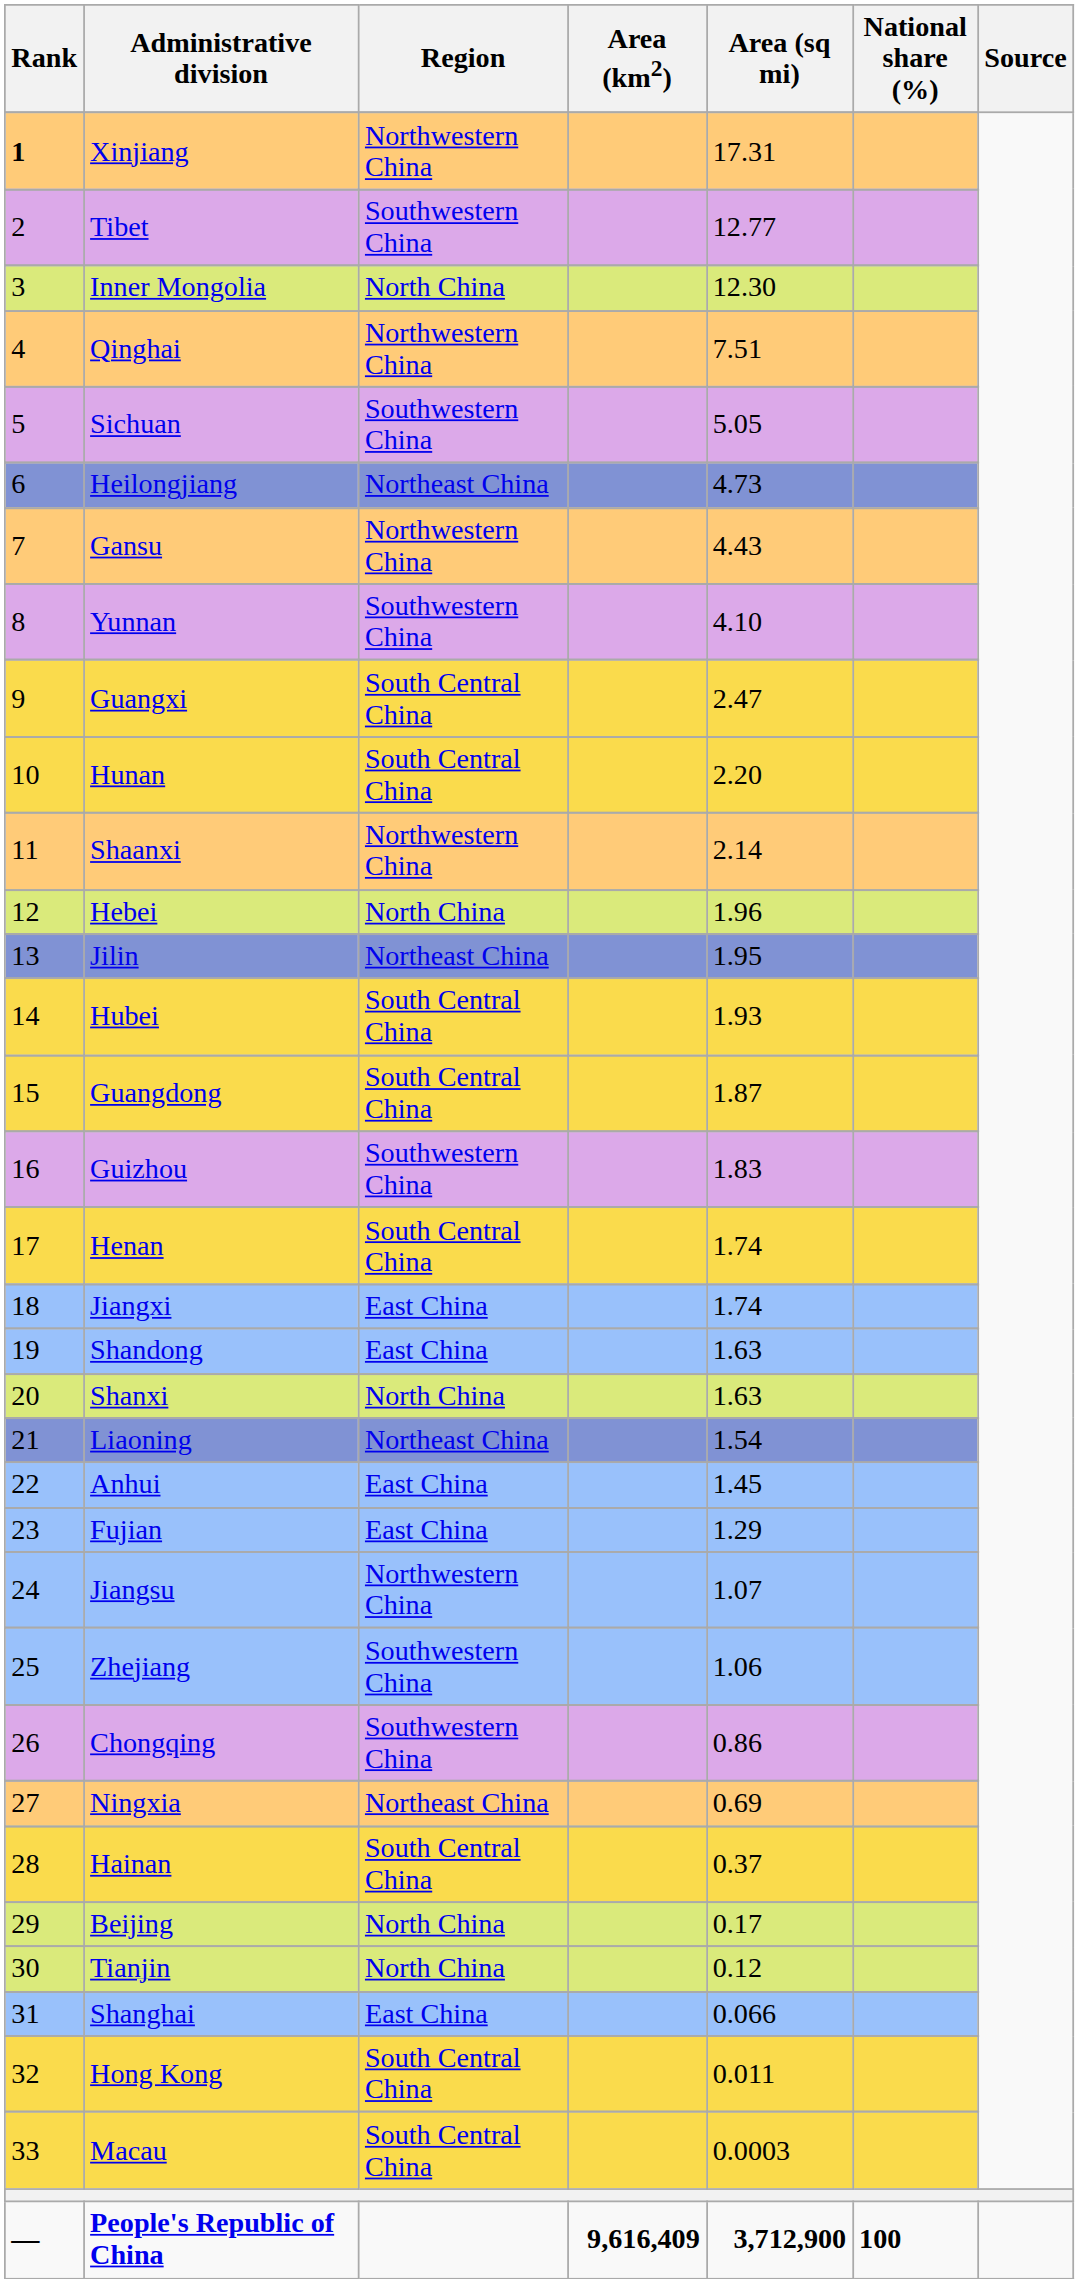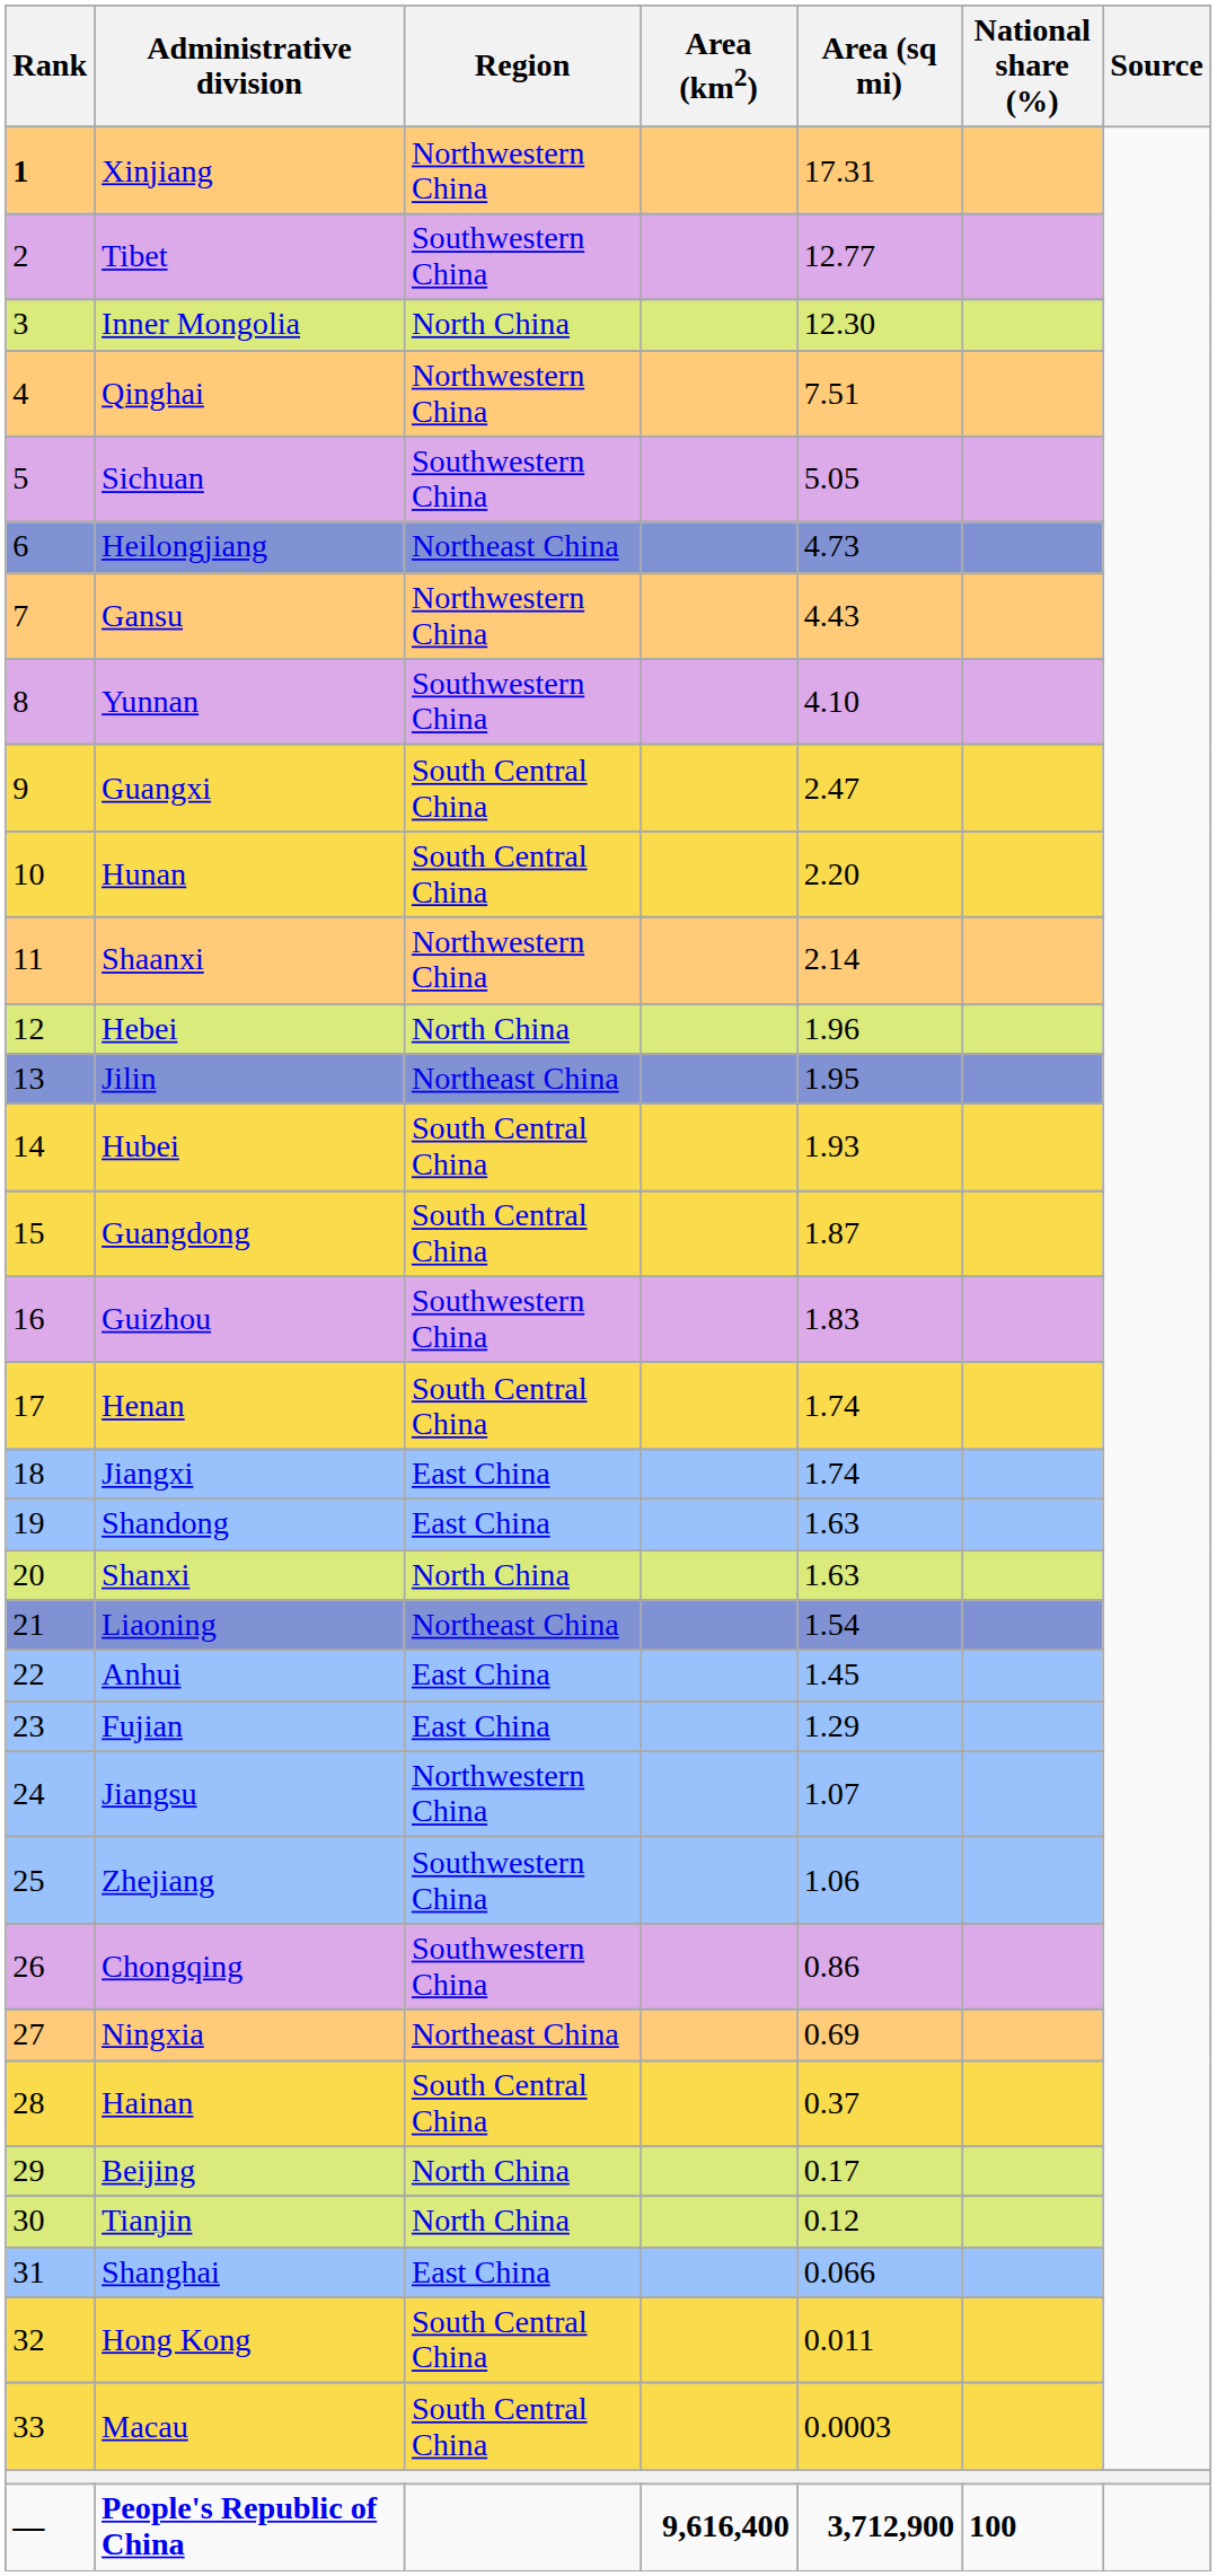 <table class="wikitable sortable">
 <tr>
 <th>Rank</th>
 <th>Administrative division</th>
 <th>Region</th>
 <th>Area (km<sup>2</sup>)</th>
 <th>Area (sq mi)</th>
 <th>National<br>share (%)</th>
 <th>Source</th>
 </tr>
 <tr>
 </tr>
 <tr style="background-color: #ffcb78;">
 <td><strong>1</strong></td>
 <td><a href='#'>Xinjiang</a></td>
 <td><a href='#'>Northwestern China</a></td>
 <td></td>
 <td>17.31</td>
 <td></td>
 </tr>
 <tr>
 </tr>
 <tr style="background-color: #dca9e9;">
 <td>2</td>
 <td><a href='#'>Tibet</a></td>
 <td><a href='#'>Southwestern China</a></td>
 <td></td>
 <td>12.77</td>
 <td></td>
 </tr>
 <tr>
 </tr>
 <tr style="background-color: #daea7b;">
 <td>3</td>
 <td><a href='#'>Inner Mongolia</a></td>
 <td><a href='#'>North China</a></td>
 <td></td>
 <td>12.30</td>
 <td></td>
 </tr>
 <tr>
 </tr>
 <tr style="background-color: #ffcb78;">
 <td>4</td>
 <td><a href='#'>Qinghai</a></td>
 <td><a href='#'>Northwestern China</a></td>
 <td></td>
 <td>7.51</td>
 <td></td>
 </tr>
 <tr>
 </tr>
 <tr style="background-color: #dca9e9;">
 <td>5</td>
 <td><a href='#'>Sichuan</a></td>
 <td><a href='#'>Southwestern China</a></td>
 <td></td>
 <td>5.05</td>
 <td></td>
 </tr>
 <tr>
 </tr>
 <tr style="background-color: #8092d4;">
 <td>6</td>
 <td><a href='#'>Heilongjiang</a></td>
 <td><a href='#'>Northeast China</a></td>
 <td></td>
 <td>4.73</td>
 <td></td>
 </tr>
 <tr>
 </tr>
 <tr style="background-color: #ffcb78;">
 <td>7</td>
 <td><a href='#'>Gansu</a></td>
 <td><a href='#'>Northwestern China</a></td>
 <td></td>
 <td>4.43</td>
 <td></td>
 </tr>
 <tr>
 </tr>
 <tr style="background-color: #dca9e9;">
 <td>8</td>
 <td><a href='#'>Yunnan</a></td>
 <td><a href='#'>Southwestern China</a></td>
 <td></td>
 <td>4.10</td>
 <td></td>
 </tr>
 <tr>
 </tr>
 <tr style="background-color: #fadb4c;">
 <td>9</td>
 <td><a href='#'>Guangxi</a></td>
 <td><a href='#'>South Central China</a></td>
 <td></td>
 <td>2.47</td>
 <td></td>
 </tr>
 <tr>
 </tr>
 <tr style="background-color: #fadb4c;">
 <td>10</td>
 <td><a href='#'>Hunan</a></td>
 <td><a href='#'>South Central China</a></td>
 <td></td>
 <td>2.20</td>
 <td></td>
 </tr>
 <tr>
 </tr>
 <tr style="background-color: #ffcb78;">
 <td>11</td>
 <td><a href='#'>Shaanxi</a></td>
 <td><a href='#'>Northwestern China</a></td>
 <td></td>
 <td>2.14</td>
 <td></td>
 </tr>
 <tr>
 </tr>
 <tr style="background-color: #daea7b;">
 <td>12</td>
 <td><a href='#'>Hebei</a></td>
 <td><a href='#'>North China</a></td>
 <td></td>
 <td>1.96</td>
 <td></td>
 </tr>
 <tr>
 </tr>
 <tr style="background-color: #8092d4;">
 <td>13</td>
 <td><a href='#'>Jilin</a></td>
 <td><a href='#'>Northeast China</a></td>
 <td></td>
 <td>1.95</td>
 <td></td>
 </tr>
 <tr>
 </tr>
 <tr style="background-color: #fadb4c;">
 <td>14</td>
 <td><a href='#'>Hubei</a></td>
 <td><a href='#'>South Central China</a></td>
 <td></td>
 <td>1.93</td>
 <td></td>
 </tr>
 <tr>
 </tr>
 <tr style="background-color: #fadb4c;">
 <td>15</td>
 <td><a href='#'>Guangdong</a></td>
 <td><a href='#'>South Central China</a></td>
 <td></td>
 <td>1.87</td>
 <td></td>
 </tr>
 <tr>
 </tr>
 <tr style="background-color: #dca9e9;">
 <td>16</td>
 <td><a href='#'>Guizhou</a></td>
 <td><a href='#'>Southwestern China</a></td>
 <td></td>
 <td>1.83</td>
 <td></td>
 </tr>
 <tr>
 </tr>
 <tr style="background-color: #fadb4c;">
 <td>17</td>
 <td><a href='#'>Henan</a></td>
 <td><a href='#'>South Central China</a></td>
 <td></td>
 <td>1.74</td>
 <td></td>
 </tr>
 <tr>
 </tr>
 <tr style="background-color: #99c1fb;">
 <td>18</td>
 <td><a href='#'>Jiangxi</a></td>
 <td><a href='#'>East China</a></td>
 <td></td>
 <td>1.74</td>
 <td></td>
 </tr>
 <tr>
 </tr>
 <tr style="background-color: #99c1fb;">
 <td>19</td>
 <td><a href='#'>Shandong</a></td>
 <td><a href='#'>East China</a></td>
 <td></td>
 <td>1.63</td>
 <td></td>
 </tr>
 <tr>
 </tr>
 <tr style="background-color: #daea7b;">
 <td>20</td>
 <td><a href='#'>Shanxi</a></td>
 <td><a href='#'>North China</a></td>
 <td></td>
 <td>1.63</td>
 <td></td>
 </tr>
 <tr>
 </tr>
 <tr style="background-color: #8092d4;">
 <td>21</td>
 <td><a href='#'>Liaoning</a></td>
 <td><a href='#'>Northeast China</a></td>
 <td></td>
 <td>1.54</td>
 <td></td>
 </tr>
 <tr>
 </tr>
 <tr style="background-color: #99c1fb;">
 <td>22</td>
 <td><a href='#'>Anhui</a></td>
 <td><a href='#'>East China</a></td>
 <td></td>
 <td>1.45</td>
 <td></td>
 </tr>
 <tr>
 </tr>
 <tr style="background-color: #99c1fb;">
 <td>23</td>
 <td><a href='#'>Fujian</a></td>
 <td><a href='#'>East China</a></td>
 <td></td>
 <td>1.29</td>
 <td></td>
 </tr>
 <tr>
 </tr>
 <tr style="background-color: #99c1fb;">
 <td>24</td>
 <td><a href='#'>Jiangsu</a></td>
 <td><a href='#'>Northwestern China</a></td>
 <td></td>
 <td>1.07</td>
 <td></td>
 </tr>
 <tr>
 </tr>
 <tr style="background-color: #99c1fb;">
 <td>25</td>
 <td><a href='#'>Zhejiang</a></td>
 <td><a href='#'>Southwestern China</a></td>
 <td></td>
 <td>1.06</td>
 <td></td>
 </tr>
 <tr>
 </tr>
 <tr style="background-color: #dca9e9;">
 <td>26</td>
 <td><a href='#'>Chongqing</a></td>
 <td><a href='#'>Southwestern China</a></td>
 <td></td>
 <td>0.86</td>
 <td></td>
 </tr>
 <tr>
 </tr>
 <tr style="background-color: #ffcb78;">
 <td>27</td>
 <td><a href='#'>Ningxia</a></td>
 <td><a href='#'>Northeast China</a></td>
 <td></td>
 <td>0.69</td>
 <td></td>
 </tr>
 <tr>
 </tr>
 <tr style="background-color: #fadb4c;">
 <td>28</td>
 <td><a href='#'>Hainan</a></td>
 <td><a href='#'>South Central China</a></td>
 <td></td>
 <td>0.37</td>
 <td></td>
 </tr>
 <tr>
 </tr>
 <tr style="background-color: #daea7b;">
 <td>29</td>
 <td><a href='#'>Beijing</a></td>
 <td><a href='#'>North China</a></td>
 <td></td>
 <td>0.17</td>
 <td></td>
 </tr>
 <tr>
 </tr>
 <tr style="background-color: #daea7b;">
 <td>30</td>
 <td><a href='#'>Tianjin</a></td>
 <td><a href='#'>North China</a></td>
 <td></td>
 <td>0.12</td>
 <td></td>
 </tr>
 <tr>
 </tr>
 <tr style="background-color: #99c1fb;">
 <td>31</td>
 <td><a href='#'>Shanghai</a></td>
 <td><a href='#'>East China</a></td>
 <td></td>
 <td>0.066</td>
 <td></td>
 </tr>
 <tr>
 </tr>
 <tr style="background-color: #fadb4c;">
 <td>32</td>
 <td><a href='#'>Hong Kong</a></td>
 <td><a href='#'>South Central China</a></td>
 <td></td>
 <td>0.011</td>
 <td></td>
 </tr>
 <tr>
 </tr>
 <tr style="background-color: #fadb4c;">
 <td>33</td>
 <td><a href='#'>Macau</a></td>
 <td><a href='#'>South Central China</a></td>
 <td></td>
 <td>0.0003</td>
 <td></td>
 </tr>
 <tr>
 <th colspan="7"></th>
 </tr>
 <tr>
 <td><strong>—</strong></td>
 <td><strong><a href='#'>People's Republic of China</a></strong></td>
 <td></td>
-<td align=right><strong>9,616,409</strong></td>
+<td align=right><strong>9,616,400</strong></td>
 <td align=right><strong>3,712,900</strong></td>
 <td><strong>100</strong></td>
 <td></td>
 </tr>
 </table>
